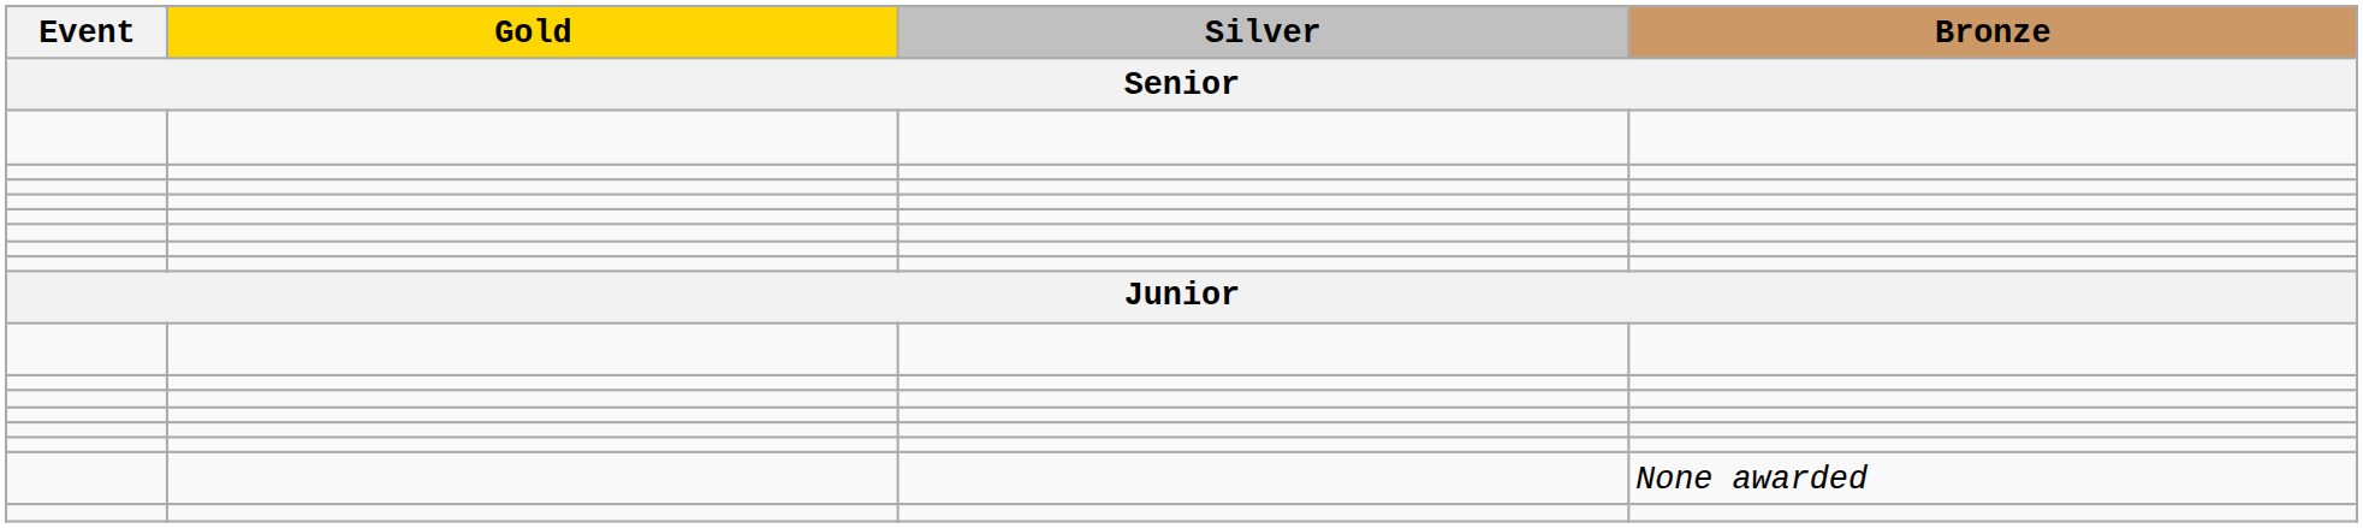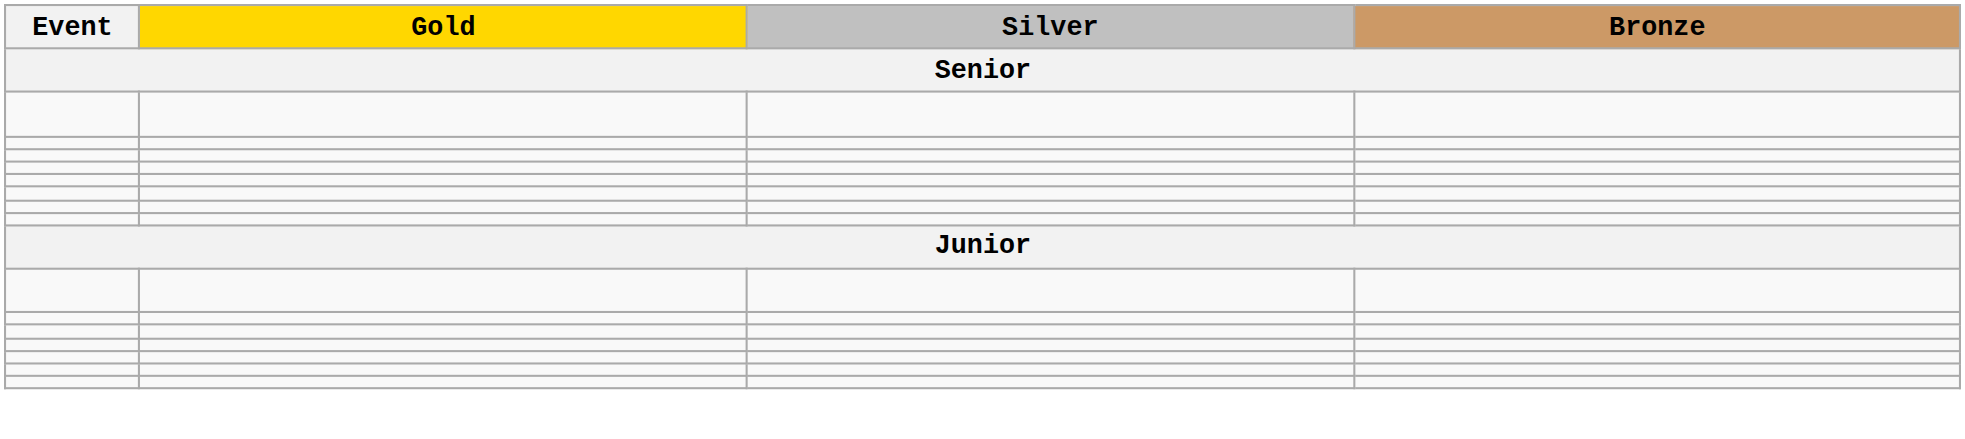 <table style="width:60%;" class="wikitable">
 <tr>
 <th style="text-align:center; width:2%;">Event</th>
 <td style="text-align:center; width:15%; background:gold;"><strong>Gold</strong></td>
 <td style="text-align:center; width:15%; background:silver;"><strong>Silver</strong></td>
 <td style="text-align:center; width:15%; background:#c96;"><strong>Bronze</strong></td>
 </tr>
 <tr>
 <th colspan=4><strong>Senior</strong></th>
 </tr>
 <tr>
 <td></td>
 <td><br></td>
 <td><br></td>
 <td><br></td>
 </tr>
 <tr>
 <td></td>
 <td></td>
 <td></td>
 <td></td>
 </tr>
 <tr>
 <td></td>
 <td></td>
 <td></td>
 <td></td>
 </tr>
 <tr>
 <td></td>
 <td></td>
 <td></td>
 <td></td>
 </tr>
 <tr>
 <td></td>
 <td></td>
 <td></td>
 <td></td>
 </tr>
 <tr>
 <td></td>
 <td></td>
 <td></td>
 <td></td>
 </tr>
 <tr>
 <td></td>
 <td></td>
 <td></td>
 <td></td>
 </tr>
 <tr>
 <td></td>
 <td></td>
 <td></td>
 <td></td>
 </tr>
 <tr>
 <th colspan=4><strong>Junior</strong></th>
 </tr>
 <tr>
 <td></td>
 <td><br></td>
 <td><br></td>
 <td><br></td>
 </tr>
 <tr>
 <td></td>
 <td></td>
 <td></td>
 <td></td>
 </tr>
 <tr>
 <td></td>
 <td></td>
 <td></td>
 <td></td>
 </tr>
 <tr>
 <td></td>
 <td></td>
 <td></td>
 <td></td>
 </tr>
 <tr>
 <td></td>
 <td></td>
 <td></td>
 <td></td>
 </tr>
 <tr>
 <td></td>
 <td></td>
 <td></td>
 <td></td>
 </tr>
 <tr>
 <td></td>
 <td></td>
 <td></td>
-<td><em>None awarded</em></td>
-</tr>
-<tr>
-<td></td>
-<td></td>
-<td></td>
 <td></td>
 </tr>
 </table>
